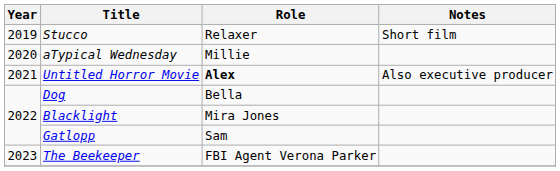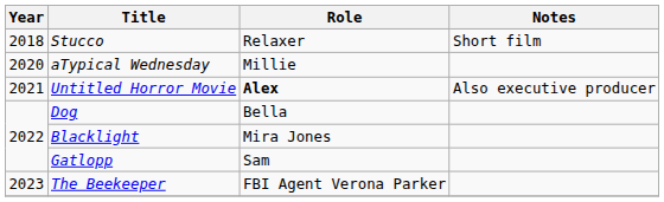 <table class="wikitable sortable">
 <tr>
 <th>Year</th>
 <th>Title</th>
 <th>Role</th>
 <th class="unsortable">Notes</th>
 </tr>
 <tr>
-<td>2019</td>
+<td>2018</td>
 <td><em>Stucco</em></td>
 <td>Relaxer</td>
 <td>Short film</td>
 </tr>
 <tr>
 <td>2020</td>
 <td><em>aTypical Wednesday</em></td>
 <td>Millie</td>
 <td></td>
 </tr>
 <tr>
 <td>2021</td>
 <td><em><a href='#'>Untitled Horror Movie</a></em></td>
 <td><strong>Alex</strong></td>
 <td>Also executive producer</td>
 </tr>
 <tr>
 <td rowspan="3">2022</td>
 <td><em><a href='#'>Dog</a></em></td>
 <td>Bella</td>
 <td></td>
 </tr>
 <tr>
 <td><em><a href='#'>Blacklight</a></em></td>
 <td>Mira Jones</td>
 <td></td>
 </tr>
 <tr>
 <td><em><a href='#'>Gatlopp</a></em></td>
 <td>Sam</td>
 <td></td>
 </tr>
 <tr>
 <td>2023</td>
 <td><em><a href='#'>The Beekeeper</a></em></td>
 <td>FBI Agent Verona Parker</td>
 <td></td>
 </tr>
 <tr>
 </tr>
 </table>
